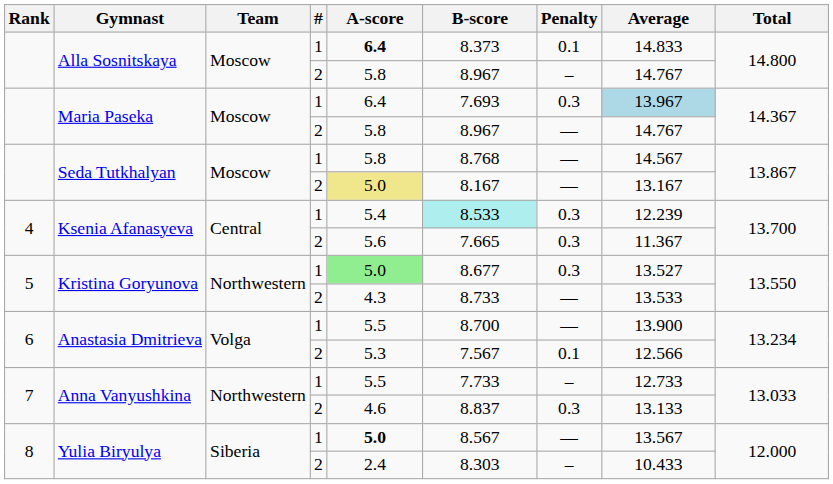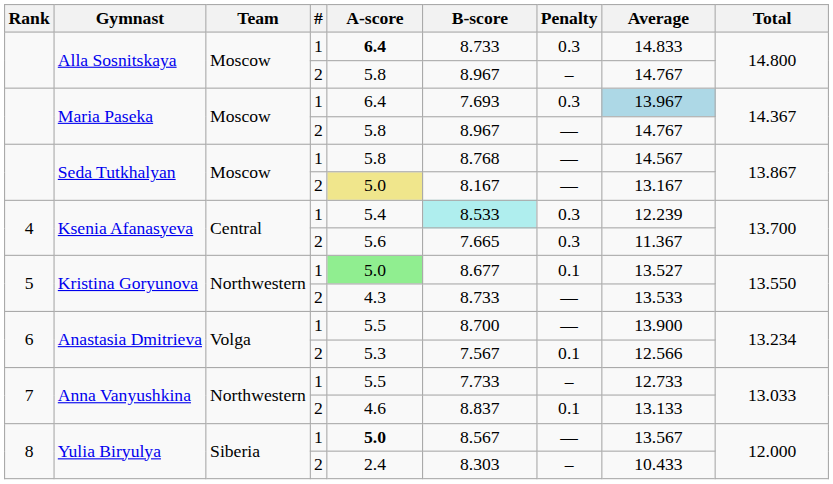 <table class="wikitable" style="text-align:center">
 <tr>
 <th>Rank</th>
 <th>Gymnast</th>
 <th>Team</th>
 <th>#</th>
 <th style="width:5em">A-score</th>
 <th style="width:6em">B-score</th>
 <th style="width:3em">Penalty</th>
 <th style="width:6em">Average</th>
 <th style="width:6em">Total</th>
 </tr>
 <tr>
 <td rowspan=2></td>
 <td rowspan=2 align=left><a href='#'>Alla Sosnitskaya</a></td>
 <td rowspan=2 align=left>Moscow</td>
 <td>1</td>
 <td><strong>6.4</strong></td>
-<td>8.373</td>
-<td>0.1</td>
+<td>8.733</td>
+<td>0.3</td>
 <td>14.833</td>
 <td rowspan=2>14.800</td>
 </tr>
 <tr>
 <td>2</td>
 <td>5.8</td>
 <td>8.967</td>
 <td>–</td>
 <td>14.767</td>
 </tr>
 <tr>
 <td rowspan=2></td>
 <td rowspan=2 align=left><a href='#'>Maria Paseka</a></td>
 <td rowspan=2 align=left>Moscow</td>
 <td>1</td>
 <td>6.4</td>
 <td>7.693</td>
 <td>0.3</td>
 <td style="background: lightblue;">13.967</td>
 <td rowspan=2>14.367</td>
 </tr>
 <tr>
 <td>2</td>
 <td>5.8</td>
 <td>8.967</td>
 <td>—</td>
 <td>14.767</td>
 </tr>
 <tr>
 <td rowspan=2></td>
 <td rowspan=2 align=left><a href='#'>Seda Tutkhalyan</a></td>
 <td rowspan=2 align=left>Moscow</td>
 <td>1</td>
 <td>5.8</td>
 <td>8.768</td>
 <td>—</td>
 <td>14.567</td>
 <td rowspan=2>13.867</td>
 </tr>
 <tr>
 <td>2</td>
 <td style="background: khaki;">5.0</td>
 <td>8.167</td>
 <td>—</td>
 <td>13.167</td>
 </tr>
 <tr>
 <td rowspan=2>4</td>
 <td rowspan=2 align=left><a href='#'>Ksenia Afanasyeva</a></td>
 <td rowspan=2 align=left>Central</td>
 <td>1</td>
 <td>5.4</td>
 <td style="background: paleturquoise;">8.533</td>
 <td>0.3</td>
 <td>12.239</td>
 <td rowspan=2>13.700</td>
 </tr>
 <tr>
 <td>2</td>
 <td>5.6</td>
 <td>7.665</td>
 <td>0.3</td>
 <td>11.367</td>
 </tr>
 <tr>
 <td rowspan=2>5</td>
 <td rowspan=2 align=left><a href='#'>Kristina Goryunova</a></td>
 <td rowspan=2 align=left>Northwestern</td>
 <td>1</td>
 <td style="background: lightgreen;">5.0</td>
 <td>8.677</td>
-<td>0.3</td>
+<td>0.1</td>
 <td>13.527</td>
 <td rowspan=2>13.550</td>
 </tr>
 <tr>
 <td>2</td>
 <td>4.3</td>
 <td>8.733</td>
 <td>—</td>
 <td>13.533</td>
 </tr>
 <tr>
 <td rowspan=2>6</td>
 <td rowspan=2 align=left><a href='#'>Anastasia Dmitrieva</a></td>
 <td rowspan=2 align=left>Volga</td>
 <td>1</td>
 <td>5.5</td>
 <td>8.700</td>
 <td>—</td>
 <td>13.900</td>
 <td rowspan=2>13.234</td>
 </tr>
 <tr>
 <td>2</td>
 <td>5.3</td>
 <td>7.567</td>
 <td>0.1</td>
 <td>12.566</td>
 </tr>
 <tr>
 <td rowspan=2>7</td>
 <td rowspan=2 align=left><a href='#'>Anna Vanyushkina</a></td>
 <td rowspan=2 align=left>Northwestern</td>
 <td>1</td>
 <td>5.5</td>
 <td>7.733</td>
 <td>–</td>
 <td>12.733</td>
 <td rowspan=2>13.033</td>
 </tr>
 <tr>
 <td>2</td>
 <td>4.6</td>
 <td>8.837</td>
-<td>0.3</td>
+<td>0.1</td>
 <td>13.133</td>
 </tr>
 <tr>
 <td rowspan=2>8</td>
 <td rowspan=2 align=left><a href='#'>Yulia Biryulya</a></td>
 <td rowspan=2 align=left>Siberia</td>
 <td>1</td>
 <td><strong>5.0</strong></td>
 <td>8.567</td>
 <td>—</td>
 <td>13.567</td>
 <td rowspan=2>12.000</td>
 </tr>
 <tr>
 <td>2</td>
 <td>2.4</td>
 <td>8.303</td>
 <td>–</td>
 <td>10.433</td>
 </tr>
 </table>
